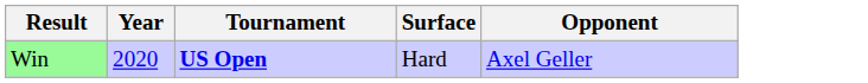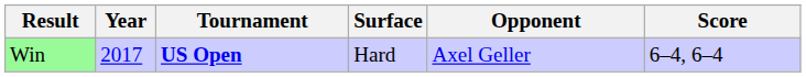 <table class="wikitable">
 <tr>
 <th style="width:65px;">Result</th>
 <th style="width:40px;">Year</th>
 <th style="width:150px;">Tournament</th>
 <th style="width:50px;">Surface</th>
 <th style="width:175px;">Opponent</th>
+<th style="width:125px;">Score</th>
 </tr>
 <tr style="background:#ccccff;">
 <td bgcolor=98fb98>Win</td>
-<td><a href='#'>2020</a></td>
+<td><a href='#'>2017</a></td>
 <td><strong><a href='#'>US Open</a></strong></td>
 <td>Hard</td>
 <td> <a href='#'>Axel Geller</a></td>
+<td>6–4, 6–4</td>
 </tr>
 </table>
